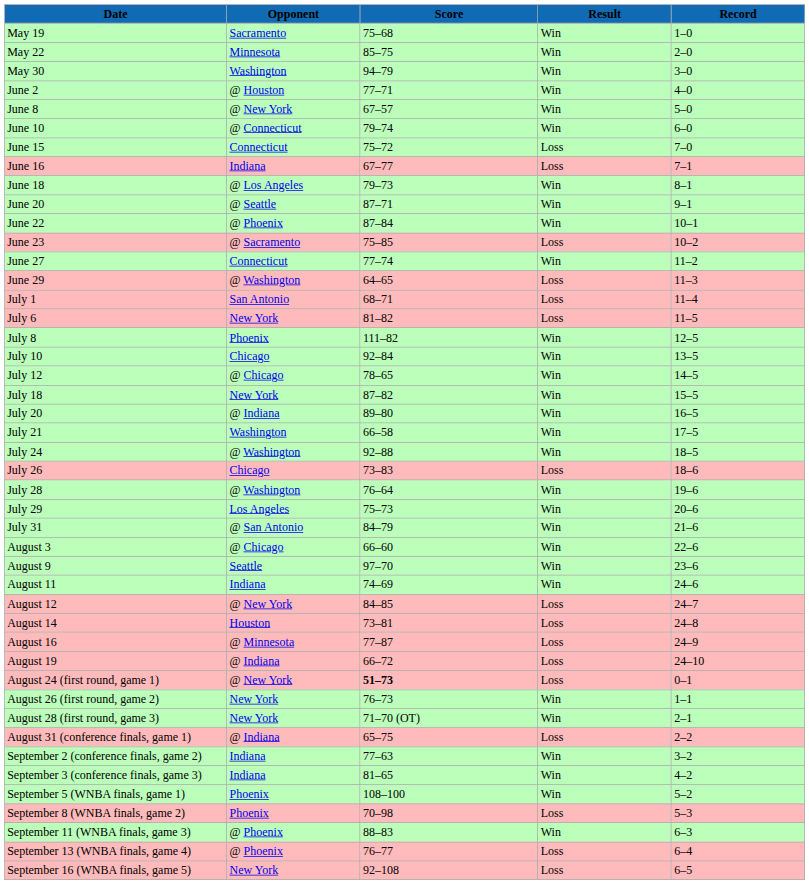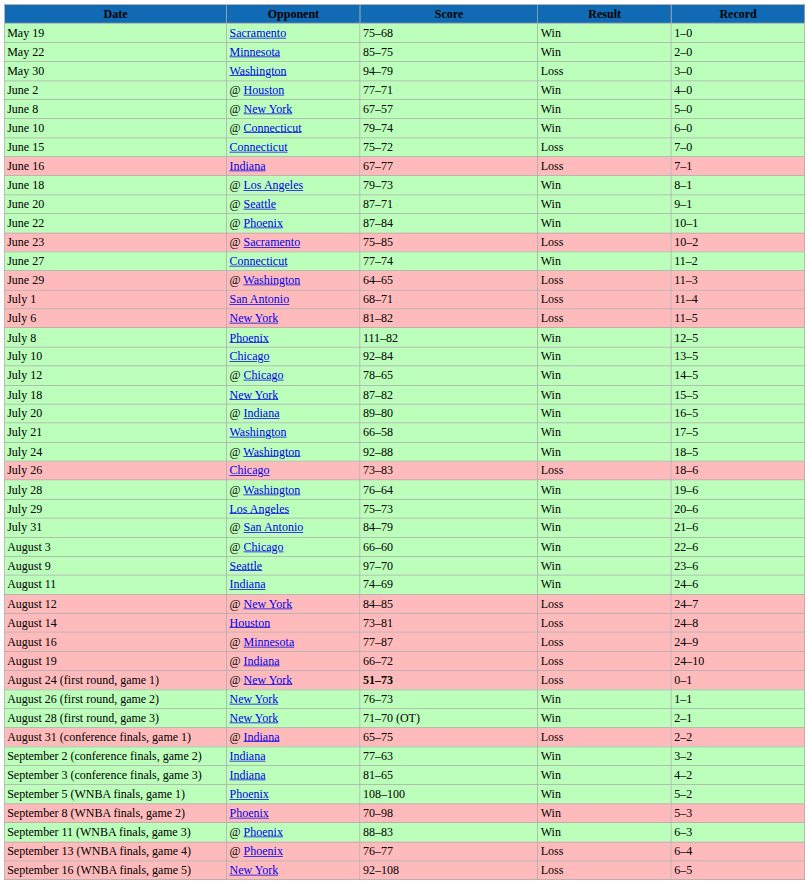 <table class="wikitable sortable sortable">
 <tr>
 <th style="background:#106bb4; width:25%;">Date</th>
 <th style="background:#106bb4; width:15%;">Opponent</th>
 <th style="background:#106bb4; width:20%;">Score</th>
 <th style="background:#106bb4; width:15%;">Result</th>
 <th style="background:#106bb4; width:15%;">Record</th>
 </tr>
 <tr style="background:#bfb;">
 <td>May 19</td>
 <td><a href='#'>Sacramento</a></td>
 <td>75–68</td>
 <td>Win</td>
 <td>1–0</td>
 </tr>
 <tr style="background:#bfb;">
 <td>May 22</td>
 <td><a href='#'>Minnesota</a></td>
 <td>85–75</td>
 <td>Win</td>
 <td>2–0</td>
 </tr>
 <tr style="background:#bfb;">
 <td>May 30</td>
 <td><a href='#'>Washington</a></td>
 <td>94–79</td>
-<td>Win</td>
+<td>Loss</td>
 <td>3–0</td>
 </tr>
 <tr style="background:#bfb;">
 <td>June 2</td>
 <td>@ <a href='#'>Houston</a></td>
 <td>77–71</td>
 <td>Win</td>
 <td>4–0</td>
 </tr>
 <tr style="background:#bfb;">
 <td>June 8</td>
 <td>@ <a href='#'>New York</a></td>
 <td>67–57</td>
 <td>Win</td>
 <td>5–0</td>
 </tr>
 <tr style="background:#bfb;">
 <td>June 10</td>
 <td>@ <a href='#'>Connecticut</a></td>
 <td>79–74</td>
 <td>Win</td>
 <td>6–0</td>
 </tr>
 <tr style="background:#bfb;">
 <td>June 15</td>
 <td><a href='#'>Connecticut</a></td>
 <td>75–72</td>
 <td>Loss</td>
 <td>7–0</td>
 </tr>
 <tr style="background:#fbb;">
 <td>June 16</td>
 <td><a href='#'>Indiana</a></td>
 <td>67–77</td>
 <td>Loss</td>
 <td>7–1</td>
 </tr>
 <tr style="background:#bfb;">
 <td>June 18</td>
 <td>@ <a href='#'>Los Angeles</a></td>
 <td>79–73</td>
 <td>Win</td>
 <td>8–1</td>
 </tr>
 <tr style="background:#bfb;">
 <td>June 20</td>
 <td>@ <a href='#'>Seattle</a></td>
 <td>87–71</td>
 <td>Win</td>
 <td>9–1</td>
 </tr>
 <tr style="background:#bfb;">
 <td>June 22</td>
 <td>@ <a href='#'>Phoenix</a></td>
 <td>87–84</td>
 <td>Win</td>
 <td>10–1</td>
 </tr>
 <tr style="background:#fbb;">
 <td>June 23</td>
 <td>@ <a href='#'>Sacramento</a></td>
 <td>75–85</td>
 <td>Loss</td>
 <td>10–2</td>
 </tr>
 <tr style="background:#bfb;">
 <td>June 27</td>
 <td><a href='#'>Connecticut</a></td>
 <td>77–74</td>
 <td>Win</td>
 <td>11–2</td>
 </tr>
 <tr style="background:#fbb;">
 <td>June 29</td>
 <td>@ <a href='#'>Washington</a></td>
 <td>64–65</td>
 <td>Loss</td>
 <td>11–3</td>
 </tr>
 <tr style="background:#fbb;">
 <td>July 1</td>
 <td><a href='#'>San Antonio</a></td>
 <td>68–71</td>
 <td>Loss</td>
 <td>11–4</td>
 </tr>
 <tr style="background:#fbb;">
 <td>July 6</td>
 <td><a href='#'>New York</a></td>
 <td>81–82</td>
 <td>Loss</td>
 <td>11–5</td>
 </tr>
 <tr style="background:#bfb;">
 <td>July 8</td>
 <td><a href='#'>Phoenix</a></td>
 <td>111–82</td>
 <td>Win</td>
 <td>12–5</td>
 </tr>
 <tr style="background:#bfb;">
 <td>July 10</td>
 <td><a href='#'>Chicago</a></td>
 <td>92–84</td>
 <td>Win</td>
 <td>13–5</td>
 </tr>
 <tr style="background:#bfb;">
 <td>July 12</td>
 <td>@ <a href='#'>Chicago</a></td>
 <td>78–65</td>
 <td>Win</td>
 <td>14–5</td>
 </tr>
 <tr style="background:#bfb;">
 <td>July 18</td>
 <td><a href='#'>New York</a></td>
 <td>87–82</td>
 <td>Win</td>
 <td>15–5</td>
 </tr>
 <tr style="background:#bfb;">
 <td>July 20</td>
 <td>@ <a href='#'>Indiana</a></td>
 <td>89–80</td>
 <td>Win</td>
 <td>16–5</td>
 </tr>
 <tr style="background:#bfb;">
 <td>July 21</td>
 <td><a href='#'>Washington</a></td>
 <td>66–58</td>
 <td>Win</td>
 <td>17–5</td>
 </tr>
 <tr style="background:#bfb;">
 <td>July 24</td>
 <td>@ <a href='#'>Washington</a></td>
 <td>92–88</td>
 <td>Win</td>
 <td>18–5</td>
 </tr>
 <tr style="background:#fbb;">
 <td>July 26</td>
 <td><a href='#'>Chicago</a></td>
 <td>73–83</td>
 <td>Loss</td>
 <td>18–6</td>
 </tr>
 <tr style="background:#bfb;">
 <td>July 28</td>
 <td>@ <a href='#'>Washington</a></td>
 <td>76–64</td>
 <td>Win</td>
 <td>19–6</td>
 </tr>
 <tr style="background:#bfb;">
 <td>July 29</td>
 <td><a href='#'>Los Angeles</a></td>
 <td>75–73</td>
 <td>Win</td>
 <td>20–6</td>
 </tr>
 <tr style="background:#bfb;">
 <td>July 31</td>
 <td>@ <a href='#'>San Antonio</a></td>
 <td>84–79</td>
 <td>Win</td>
 <td>21–6</td>
 </tr>
 <tr style="background:#bfb;">
 <td>August 3</td>
 <td>@ <a href='#'>Chicago</a></td>
 <td>66–60</td>
 <td>Win</td>
 <td>22–6</td>
 </tr>
 <tr style="background:#bfb;">
 <td>August 9</td>
 <td><a href='#'>Seattle</a></td>
 <td>97–70</td>
 <td>Win</td>
 <td>23–6</td>
 </tr>
 <tr style="background:#bfb;">
 <td>August 11</td>
 <td><a href='#'>Indiana</a></td>
 <td>74–69</td>
 <td>Win</td>
 <td>24–6</td>
 </tr>
 <tr style="background:#fbb;">
 <td>August 12</td>
 <td>@ <a href='#'>New York</a></td>
 <td>84–85</td>
 <td>Loss</td>
 <td>24–7</td>
 </tr>
 <tr style="background:#fbb;">
 <td>August 14</td>
 <td><a href='#'>Houston</a></td>
 <td>73–81</td>
 <td>Loss</td>
 <td>24–8</td>
 </tr>
 <tr style="background:#fbb;">
 <td>August 16</td>
 <td>@ <a href='#'>Minnesota</a></td>
 <td>77–87</td>
 <td>Loss</td>
 <td>24–9</td>
 </tr>
 <tr style="background:#fbb;">
 <td>August 19</td>
 <td>@ <a href='#'>Indiana</a></td>
 <td>66–72</td>
 <td>Loss</td>
 <td>24–10</td>
 </tr>
 <tr style="background:#fbb;">
 <td>August 24 (first round, game 1)</td>
 <td>@ <a href='#'>New York</a></td>
 <td><strong>51–73</strong></td>
 <td>Loss</td>
 <td>0–1</td>
 </tr>
 <tr style="background:#bfb;">
 <td>August 26 (first round, game 2)</td>
 <td><a href='#'>New York</a></td>
 <td>76–73</td>
 <td>Win</td>
 <td>1–1</td>
 </tr>
 <tr style="background:#bfb;">
 <td>August 28 (first round, game 3)</td>
 <td><a href='#'>New York</a></td>
 <td>71–70 (OT)</td>
 <td>Win</td>
 <td>2–1</td>
 </tr>
 <tr style="background:#fbb;">
 <td>August 31 (conference finals, game 1)</td>
 <td>@ <a href='#'>Indiana</a></td>
 <td>65–75</td>
 <td>Loss</td>
 <td>2–2</td>
 </tr>
 <tr style="background:#bfb;">
 <td>September 2 (conference finals, game 2)</td>
 <td><a href='#'>Indiana</a></td>
 <td>77–63</td>
 <td>Win</td>
 <td>3–2</td>
 </tr>
 <tr style="background:#bfb;">
 <td>September 3 (conference finals, game 3)</td>
 <td><a href='#'>Indiana</a></td>
 <td>81–65</td>
 <td>Win</td>
 <td>4–2</td>
 </tr>
 <tr style="background:#bfb;">
 <td>September 5 (WNBA finals, game 1)</td>
 <td><a href='#'>Phoenix</a></td>
 <td>108–100</td>
 <td>Win</td>
 <td>5–2</td>
 </tr>
 <tr style="background:#fbb;">
 <td>September 8 (WNBA finals, game 2)</td>
 <td><a href='#'>Phoenix</a></td>
 <td>70–98</td>
-<td>Loss</td>
+<td>Win</td>
 <td>5–3</td>
 </tr>
 <tr style="background:#bfb;">
 <td>September 11 (WNBA finals, game 3)</td>
 <td>@ <a href='#'>Phoenix</a></td>
 <td>88–83</td>
 <td>Win</td>
 <td>6–3</td>
 </tr>
 <tr style="background:#fbb;">
 <td>September 13 (WNBA finals, game 4)</td>
 <td>@ <a href='#'>Phoenix</a></td>
 <td>76–77</td>
 <td>Loss</td>
 <td>6–4</td>
 </tr>
 <tr style="background:#fbb;">
 <td>September 16 (WNBA finals, game 5)</td>
 <td><a href='#'>New York</a></td>
 <td>92–108</td>
 <td>Loss</td>
 <td>6–5</td>
 </tr>
 </table>
